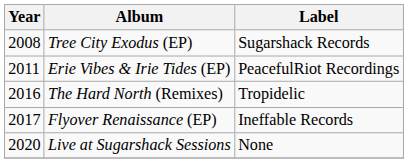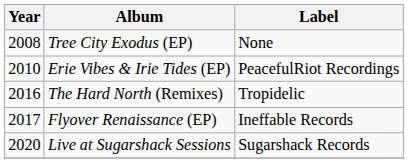 <table class="wikitable">
 <tr>
 <th>Year</th>
 <th>Album</th>
 <th>Label</th>
 </tr>
 <tr>
 <td>2008</td>
 <td><em>Tree City Exodus</em> (EP)</td>
-<td>Sugarshack Records</td>
+<td>None</td>
 </tr>
 <tr>
-<td>2011</td>
+<td>2010</td>
 <td><em>Erie Vibes & Irie Tides</em> (EP)</td>
 <td>PeacefulRiot Recordings</td>
 </tr>
 <tr>
 <td>2016</td>
 <td><em>The Hard North</em> (Remixes)</td>
 <td>Tropidelic</td>
 </tr>
 <tr>
 <td>2017</td>
 <td><em>Flyover Renaissance</em> (EP)</td>
 <td>Ineffable Records</td>
 </tr>
 <tr>
 <td>2020</td>
 <td><em>Live at Sugarshack Sessions</em></td>
-<td>None</td>
+<td>Sugarshack Records</td>
 </tr>
 <tr>
 </tr>
 </table>
